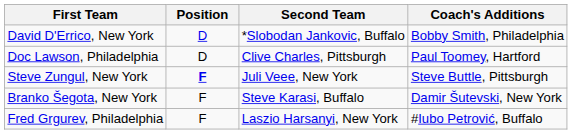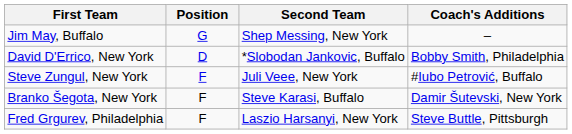 <table class="wikitable">
 <tr>
 <th>First Team</th>
 <th>  Position  </th>
 <th>Second Team</th>
 <th>Coach's Additions</th>
 </tr>
 <tr>
+<td><a href='#'>Jim May</a>, Buffalo</td>
+<td align=center><a href='#'>G</a></td>
+<td><a href='#'>Shep Messing</a>, New York</td>
+<td align=center>–</td>
+</tr>
+<tr>
 <td><a href='#'>David D'Errico</a>, New York</td>
 <td align=center><a href='#'>D</a></td>
 <td>*<a href='#'>Slobodan Jankovic</a>, Buffalo</td>
 <td><a href='#'>Bobby Smith</a>, Philadelphia</td>
 </tr>
 <tr>
-<td><a href='#'>Doc Lawson</a>, Philadelphia</td>
-<td align=center>D</td>
-<td><a href='#'>Clive Charles</a>, Pittsburgh</td>
-<td><a href='#'>Paul Toomey</a>, Hartford</td>
-</tr>
-<tr>
 <td><a href='#'>Steve Zungul</a>, New York</td>
-<td align=center><strong><a href='#'>F</a></strong></td>
+<td align=center><a href='#'>F</a></td>
 <td><a href='#'>Juli Veee</a>, New York</td>
-<td><a href='#'>Steve Buttle</a>, Pittsburgh</td>
+<td>#<a href='#'>Iubo Petrović</a>, Buffalo</td>
 </tr>
 <tr>
 <td><a href='#'>Branko Šegota</a>, New York</td>
 <td align=center>F</td>
 <td><a href='#'>Steve Karasi</a>, Buffalo</td>
 <td><a href='#'>Damir Šutevski</a>, New York</td>
 </tr>
 <tr>
 <td><a href='#'>Fred Grgurev</a>, Philadelphia</td>
 <td align=center>F</td>
 <td><a href='#'>Laszio Harsanyi</a>, New York</td>
-<td>#<a href='#'>Iubo Petrović</a>, Buffalo</td>
+<td><a href='#'>Steve Buttle</a>, Pittsburgh</td>
 </tr>
 </table>
